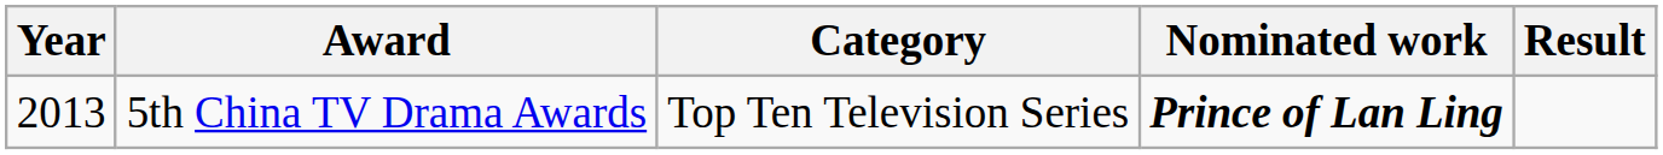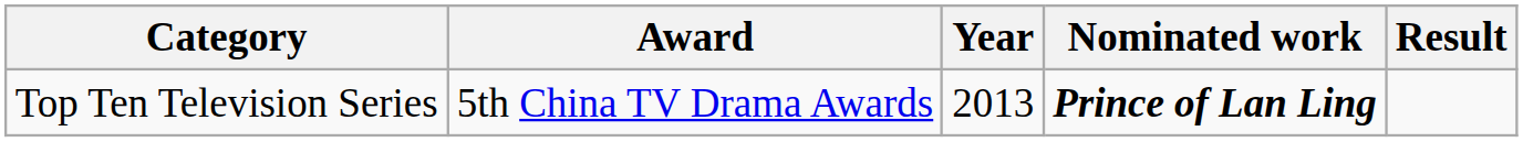 <table class="wikitable">
 <tr>
+<th>Category</th>
+<th>Award</th>
 <th>Year</th>
-<th>Award</th>
-<th>Category</th>
 <th>Nominated work</th>
 <th>Result</th>
 </tr>
 <tr>
+<td>Top Ten Television Series</td>
+<td>5th <a href='#'>China TV Drama Awards</a></td>
 <td>2013</td>
-<td>5th <a href='#'>China TV Drama Awards</a></td>
-<td>Top Ten Television Series</td>
 <td><strong><em>Prince of Lan Ling</em></strong></td>
 <td></td>
 </tr>
 </table>
